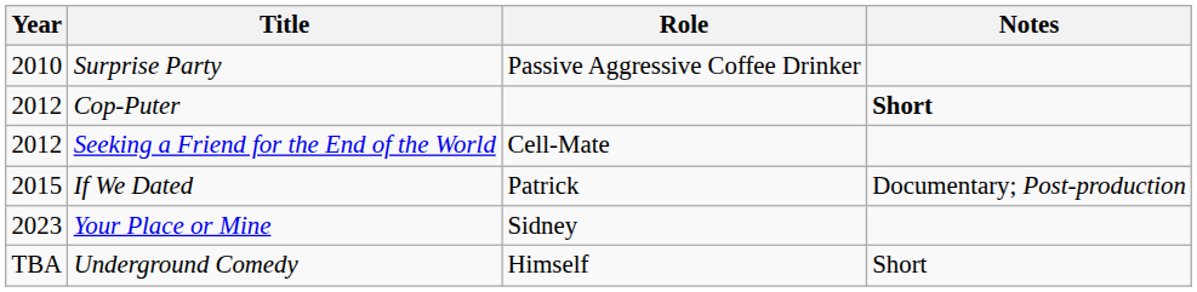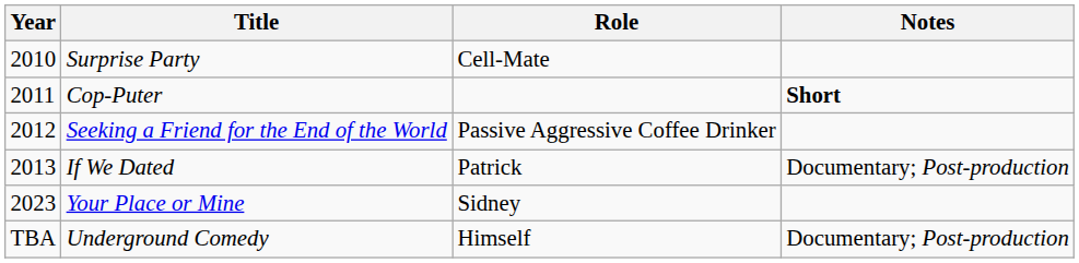 <table class="wikitable sortable">
 <tr>
 <th>Year</th>
 <th>Title</th>
 <th>Role</th>
 <th>Notes</th>
 </tr>
 <tr>
 <td>2010</td>
 <td><em>Surprise Party</em></td>
-<td>Passive Aggressive Coffee Drinker</td>
+<td>Cell-Mate</td>
 <td></td>
 </tr>
 <tr>
-<td>2012</td>
+<td>2011</td>
 <td><em>Cop-Puter</em></td>
 <td></td>
 <td><strong>Short</strong></td>
 </tr>
 <tr>
 <td>2012</td>
 <td><em><a href='#'>Seeking a Friend for the End of the World</a></em></td>
-<td>Cell-Mate</td>
+<td>Passive Aggressive Coffee Drinker</td>
 <td></td>
 </tr>
 <tr>
-<td>2015</td>
+<td>2013</td>
 <td><em>If We Dated</em></td>
 <td>Patrick</td>
 <td>Documentary; <em>Post-production</em></td>
 </tr>
 <tr>
 <td>2023</td>
 <td><em><a href='#'>Your Place or Mine</a></em></td>
 <td>Sidney</td>
 <td></td>
 </tr>
 <tr>
 <td>TBA</td>
 <td><em>Underground Comedy</em></td>
 <td>Himself</td>
-<td>Short</td>
+<td>Documentary; <em>Post-production</em></td>
 </tr>
 </table>
